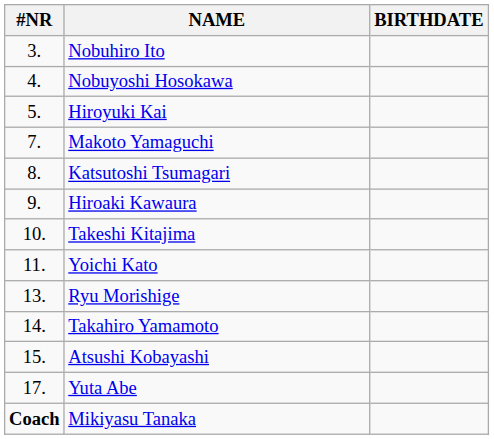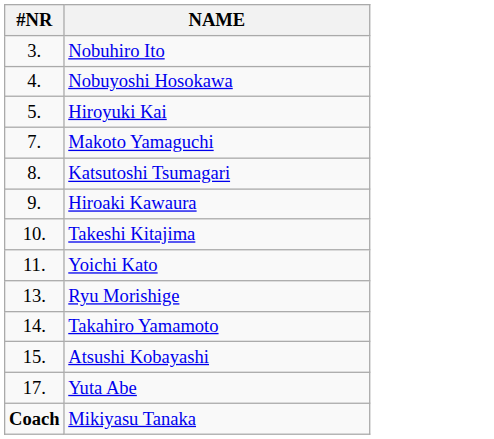 <table class="wikitable" style="border-collapse: collapse; font-size: 90%;">
 <tr>
 <th>#NR</th>
 <th align="left" style="width: 16em">NAME</th>
-<th>BIRTHDATE</th>
 </tr>
 <tr>
 <td align="center">3.</td>
 <td><a href='#'>Nobuhiro Ito</a></td>
-<td align="center"></td>
 </tr>
 <tr>
 <td align="center">4.</td>
 <td><a href='#'>Nobuyoshi Hosokawa</a></td>
-<td align="center"></td>
 </tr>
 <tr>
 <td align="center">5.</td>
 <td><a href='#'>Hiroyuki Kai</a></td>
-<td align="center"></td>
 </tr>
 <tr>
 <td align="center">7.</td>
 <td><a href='#'>Makoto Yamaguchi</a></td>
-<td align="center"></td>
 </tr>
 <tr>
 <td align="center">8.</td>
 <td><a href='#'>Katsutoshi Tsumagari</a></td>
-<td align="center"></td>
 </tr>
 <tr>
 <td align="center">9.</td>
 <td><a href='#'>Hiroaki Kawaura</a></td>
-<td align="center"></td>
 </tr>
 <tr>
 <td align="center">10.</td>
 <td><a href='#'>Takeshi Kitajima</a></td>
-<td align="center"></td>
 </tr>
 <tr>
 <td align="center">11.</td>
 <td><a href='#'>Yoichi Kato</a></td>
-<td align="center"></td>
 </tr>
 <tr>
 <td align="center">13.</td>
 <td><a href='#'>Ryu Morishige</a></td>
-<td align="center"></td>
 </tr>
 <tr>
 <td align="center">14.</td>
 <td><a href='#'>Takahiro Yamamoto</a></td>
-<td align="center"></td>
 </tr>
 <tr>
 <td align="center">15.</td>
 <td><a href='#'>Atsushi Kobayashi</a></td>
-<td align="center"></td>
 </tr>
 <tr>
 <td align="center">17.</td>
 <td><a href='#'>Yuta Abe</a></td>
-<td align="center"></td>
 </tr>
 <tr>
 <td align="center"><strong>Coach</strong></td>
 <td><a href='#'>Mikiyasu Tanaka</a></td>
-<td align="center"></td>
 </tr>
 </table>
